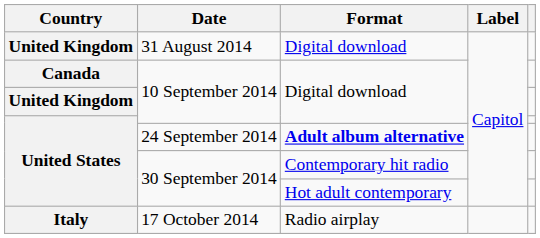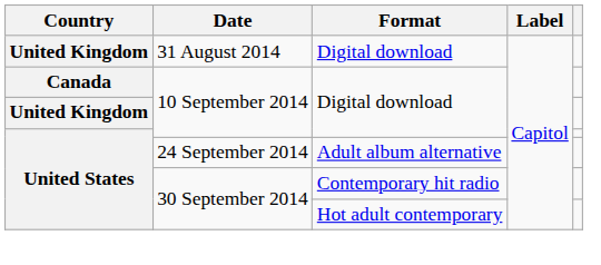 <table class="wikitable plainrowheaders">
 <tr>
 <th scope="col">Country</th>
 <th scope="col">Date</th>
 <th scope="col">Format</th>
 <th scope="col">Label</th>
 <th scope="col"></th>
 </tr>
 <tr>
 <th scope="row">United Kingdom</th>
 <td>31 August 2014</td>
 <td><a href='#'>Digital download</a></td>
 <td rowspan="7"><a href='#'>Capitol</a></td>
 <td></td>
 </tr>
 <tr>
 <th scope="row">Canada</th>
 <td rowspan="3">10 September 2014</td>
 <td rowspan="3">Digital download </td>
 <td></td>
 </tr>
 <tr>
 <th scope="row">United Kingdom</th>
 <td></td>
 </tr>
 <tr>
 <th scope="row" rowspan="4">United States</th>
 <td></td>
 </tr>
 <tr>
 <td>24 September 2014</td>
-<td><strong><a href='#'>Adult album alternative</a></strong></td>
+<td><a href='#'>Adult album alternative</a></td>
 <td></td>
 </tr>
 <tr>
 <td rowspan="2">30 September 2014</td>
 <td><a href='#'>Contemporary hit radio</a></td>
 <td></td>
 </tr>
 <tr>
 <td><a href='#'>Hot adult contemporary</a></td>
 <td></td>
 </tr>
-<tr>
-<th scope="row">Italy</th>
-<td>17 October 2014</td>
-<td>Radio airplay</td>
-<td></td>
-<td></td>
-</tr>
 </table>
